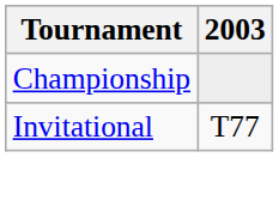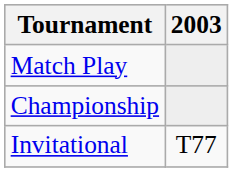 <table class="wikitable" style="text-align:center;">
 <tr>
 <th>Tournament</th>
 <th>2003</th>
+</tr>
+<tr>
+<td align="left"><a href='#'>Match Play</a></td>
+<td style="background:#eeeeee;"></td>
 </tr>
 <tr>
 <td align="left"><a href='#'>Championship</a></td>
 <td style="background:#eeeeee;"></td>
 </tr>
 <tr>
 <td align="left"><a href='#'>Invitational</a></td>
 <td>T77</td>
 </tr>
 </table>
